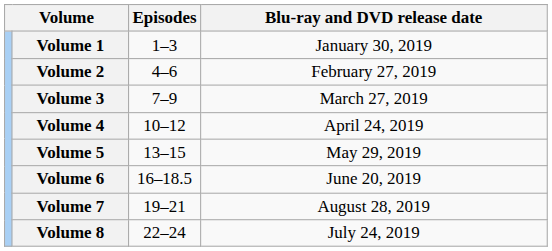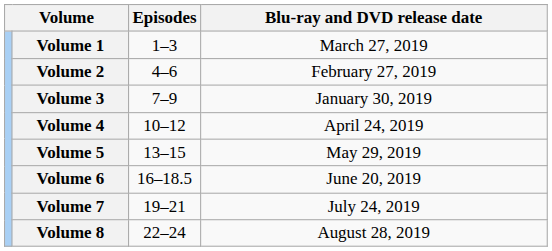 <table class="wikitable" style="text-align: center; width: 58%;">
 <tr>
 <th scope="column" colspan="2">Volume</th>
 <th scope="column" width="10%">Episodes</th>
 <th scope="column">Blu-ray and DVD release date</th>
 </tr>
 <tr>
 <td rowspan="13" width="1%" style="background: #A9D0F5;"></td>
 <th scope="row">Volume 1</th>
 <td>1–3</td>
-<td>January 30, 2019</td>
+<td>March 27, 2019</td>
 </tr>
 <tr>
 <th scope="row">Volume 2</th>
 <td>4–6</td>
 <td>February 27, 2019</td>
 </tr>
 <tr>
 <th scope="row">Volume 3</th>
 <td>7–9</td>
-<td>March 27, 2019</td>
+<td>January 30, 2019</td>
 </tr>
 <tr>
 <th scope="row">Volume 4</th>
 <td>10–12</td>
 <td>April 24, 2019</td>
 </tr>
 <tr>
 <th scope="row">Volume 5</th>
 <td>13–15</td>
 <td>May 29, 2019</td>
 </tr>
 <tr>
 <th scope="row">Volume 6</th>
 <td>16–18.5</td>
 <td>June 20, 2019</td>
 </tr>
 <tr>
 <th scope="row">Volume 7</th>
 <td>19–21</td>
-<td>August 28, 2019</td>
+<td>July 24, 2019</td>
 </tr>
 <tr>
 <th scope="row">Volume 8</th>
 <td>22–24</td>
-<td>July 24, 2019</td>
+<td>August 28, 2019</td>
 </tr>
 </table>
